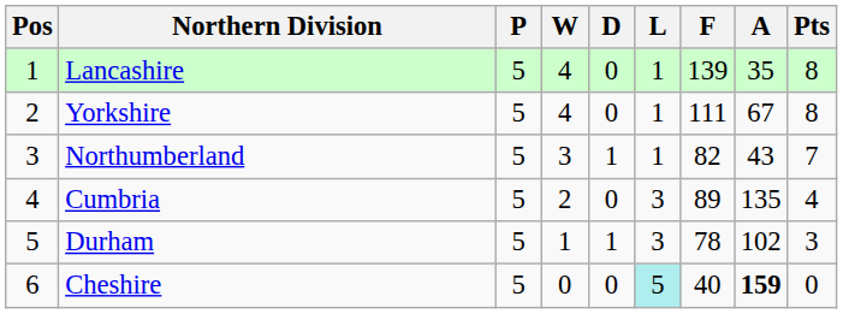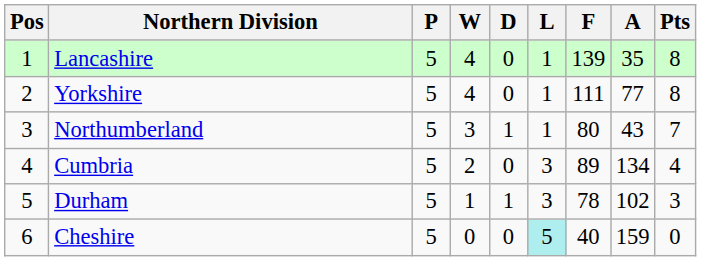 <table class="wikitable" style="font-size: 100%">
 <tr>
 <th width=20>Pos</th>
 <th width=250>Northern Division</th>
 <th width=20>P</th>
 <th width=20>W</th>
 <th width=20>D</th>
 <th width=20>L</th>
 <th width=20>F</th>
 <th width=20>A</th>
 <th width=20>Pts</th>
 </tr>
 <tr align=center style="background: #CCFFCC;">
 <td>1</td>
 <td align="left"><a href='#'>Lancashire</a></td>
 <td>5</td>
 <td>4</td>
 <td>0</td>
 <td>1</td>
 <td>139</td>
 <td>35</td>
 <td>8</td>
 </tr>
 <tr align=center>
 <td>2</td>
 <td align="left"><a href='#'>Yorkshire</a></td>
 <td>5</td>
 <td>4</td>
 <td>0</td>
 <td>1</td>
 <td>111</td>
-<td>67</td>
+<td>77</td>
 <td>8</td>
 </tr>
 <tr align=center>
 <td>3</td>
 <td align="left"><a href='#'>Northumberland</a></td>
 <td>5</td>
 <td>3</td>
 <td>1</td>
 <td>1</td>
-<td>82</td>
+<td>80</td>
 <td>43</td>
 <td>7</td>
 </tr>
 <tr align=center>
 <td>4</td>
 <td align="left"><a href='#'>Cumbria</a></td>
 <td>5</td>
 <td>2</td>
 <td>0</td>
 <td>3</td>
 <td>89</td>
-<td>135</td>
+<td>134</td>
 <td>4</td>
 </tr>
 <tr align=center>
 <td>5</td>
 <td align="left"><a href='#'>Durham</a></td>
 <td>5</td>
 <td>1</td>
 <td>1</td>
 <td>3</td>
 <td>78</td>
 <td>102</td>
 <td>3</td>
 </tr>
 <tr align=center>
 <td>6</td>
 <td align="left"><a href='#'>Cheshire</a></td>
 <td>5</td>
 <td>0</td>
 <td>0</td>
 <td style="background: paleturquoise;">5</td>
 <td>40</td>
-<td><strong>159</strong></td>
+<td>159</td>
 <td>0</td>
 </tr>
 </table>
